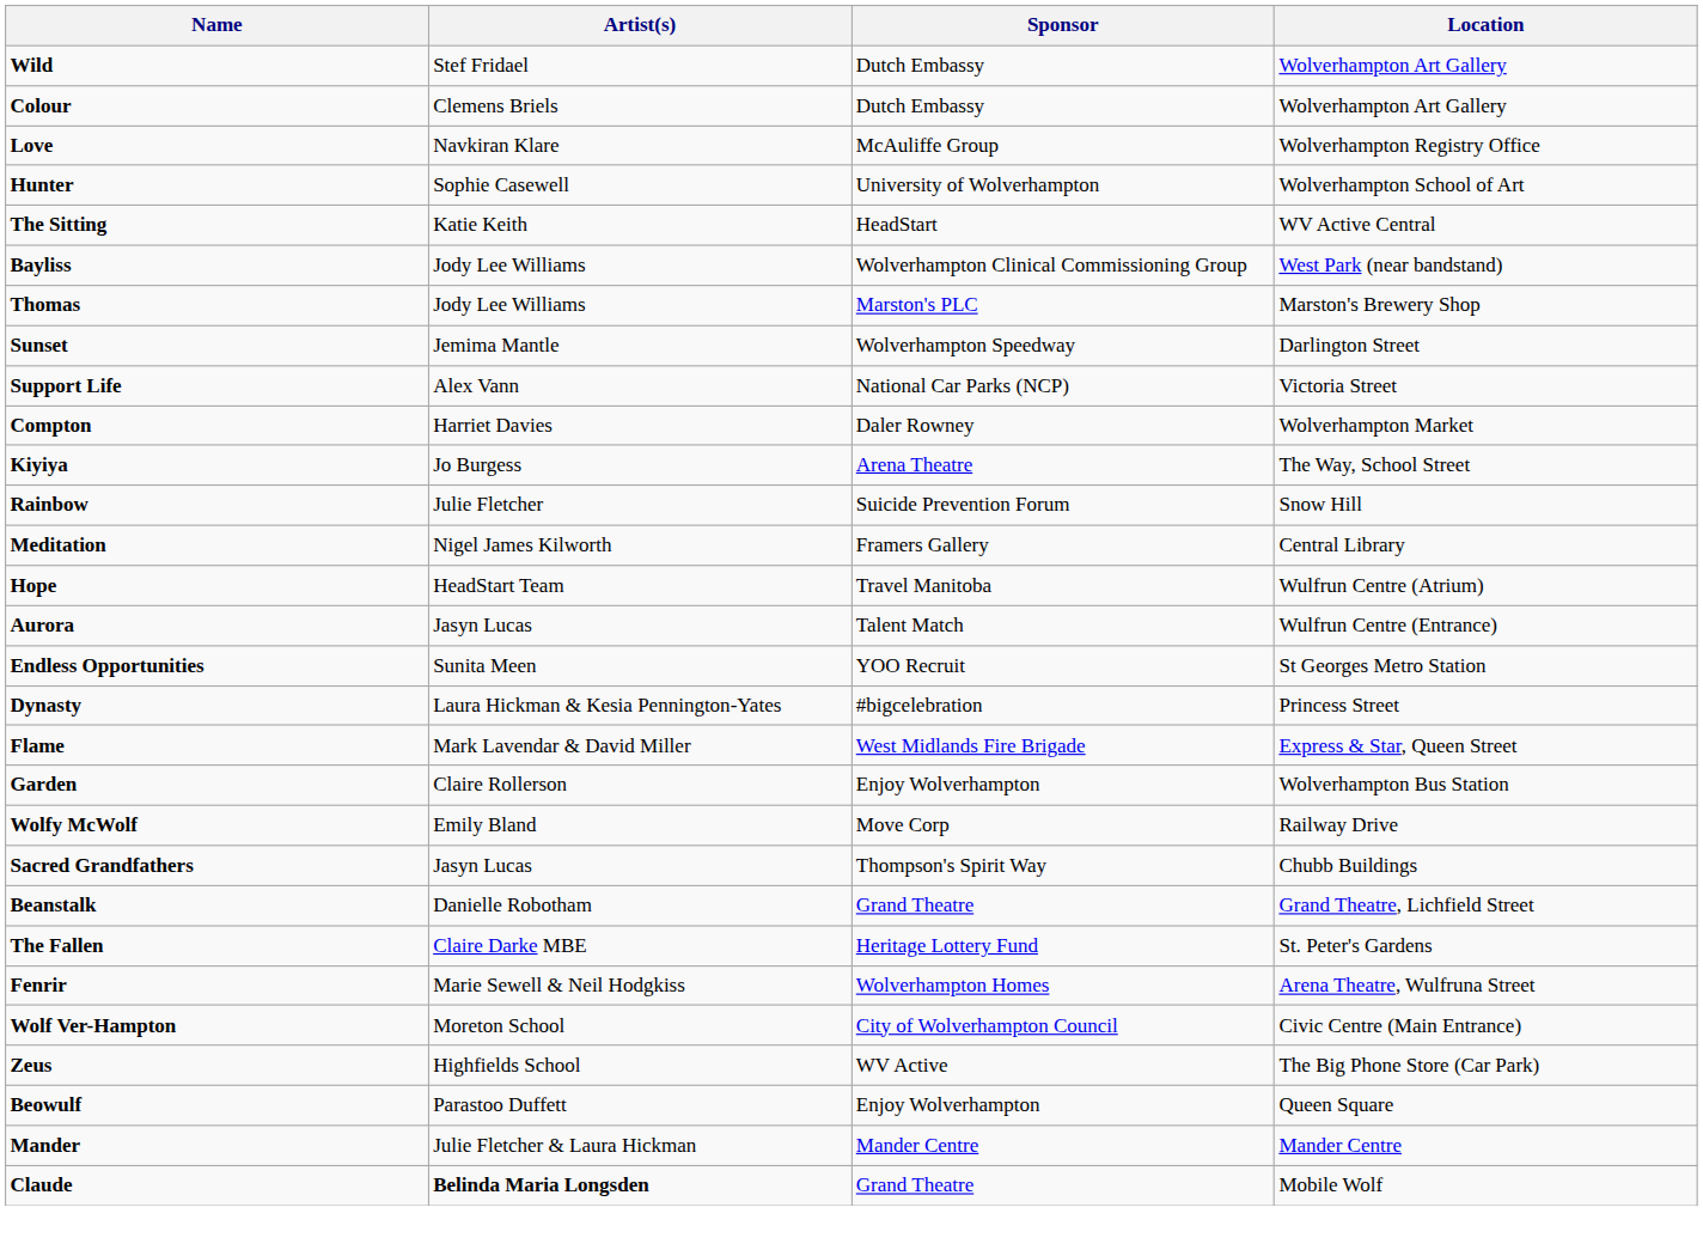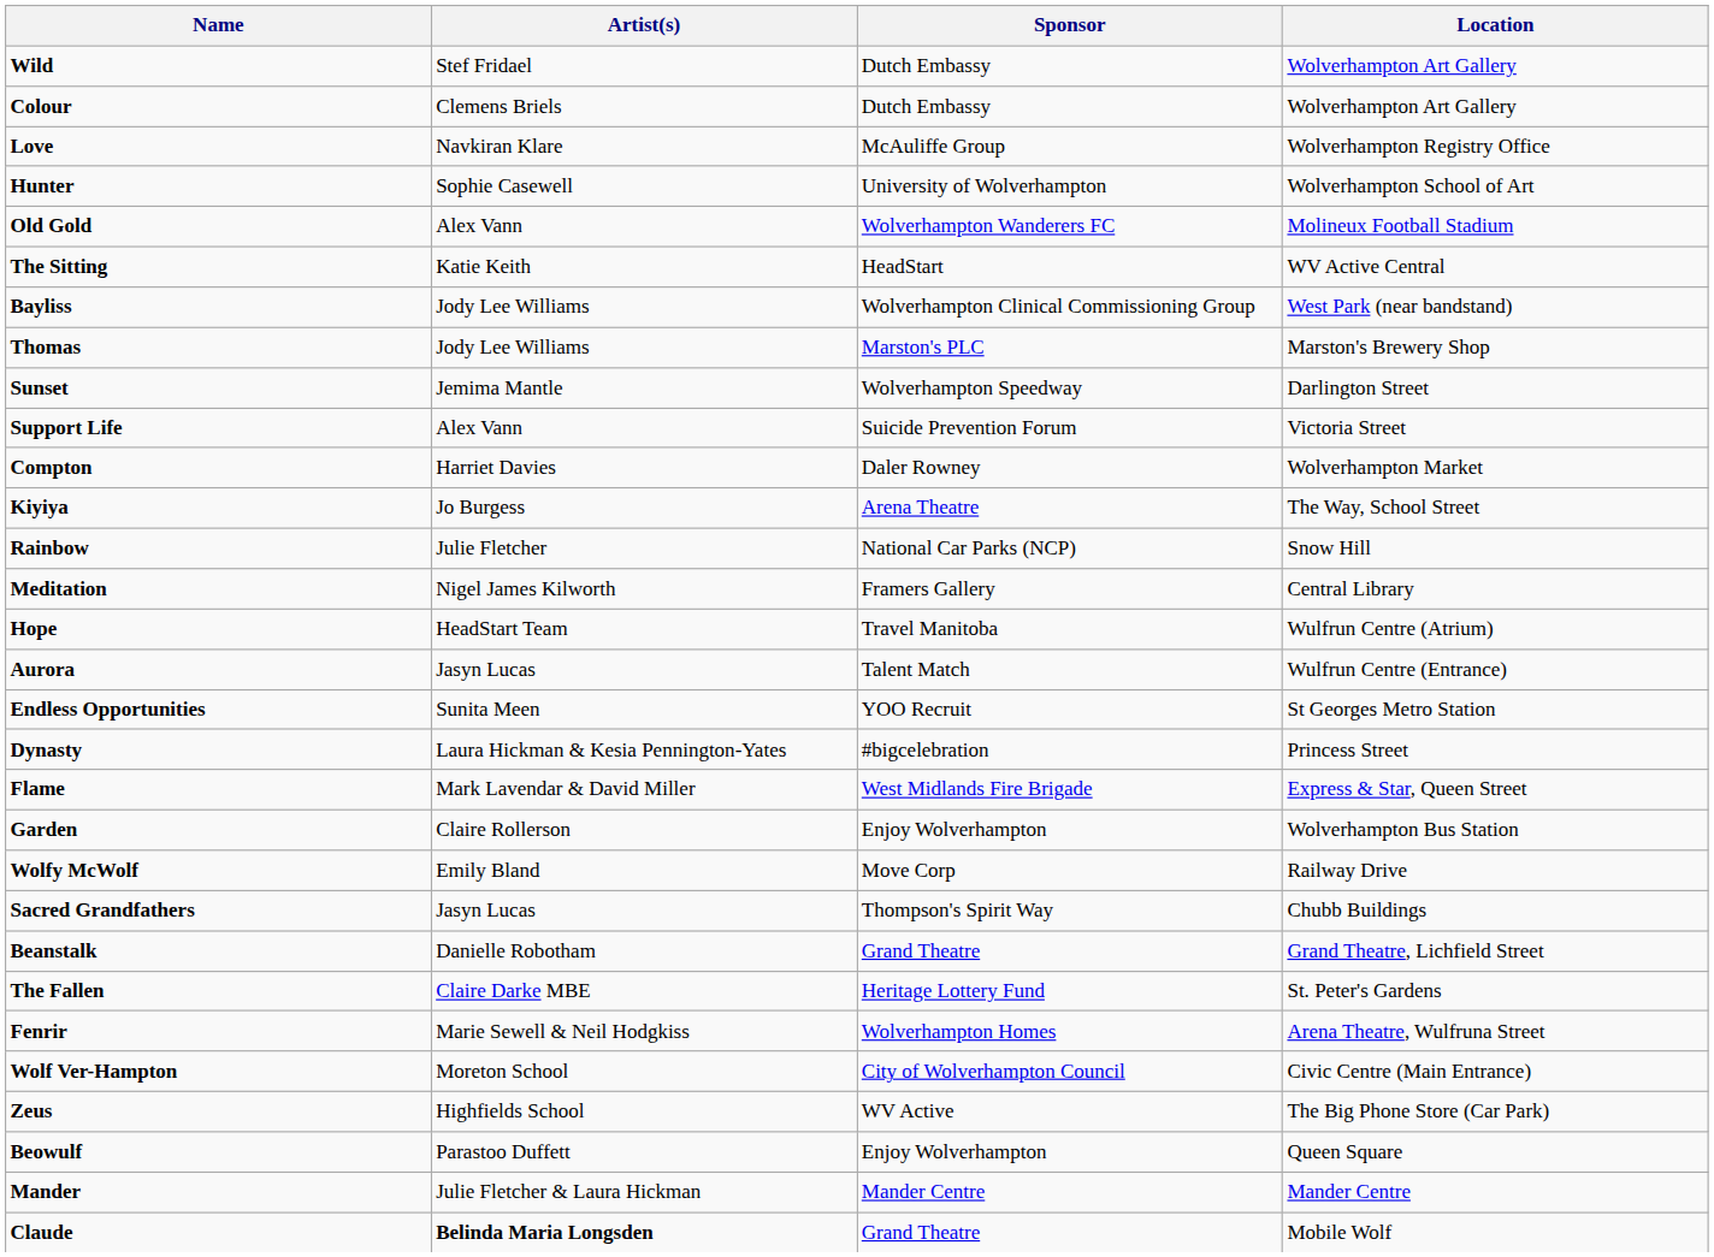 <table class="sortable wikitable" style="font-size:95%;width:100%;border:0px;text-align:left;line-height:150%;">
 <tr>
 <th class="sortable" style="background: #f2f2f2; color: #000080" height="17" width="25%">Name</th>
 <th class="unsortable" style="background: #f2f2f2; color: #000080" height="17" width="25%">Artist(s)</th>
 <th class="unsortable" style="background: #f2f2f2; color: #000080" height="17" width="25%">Sponsor</th>
 <th class="sortable" style="background: #f2f2f2; color: #000080" height="17" width="25%">Location</th>
 </tr>
 <tr>
 <td><strong>Wild</strong></td>
 <td>Stef Fridael</td>
 <td>Dutch Embassy</td>
 <td><a href='#'>Wolverhampton Art Gallery</a></td>
 </tr>
 <tr>
 <td><strong>Colour</strong></td>
 <td>Clemens Briels</td>
 <td>Dutch Embassy</td>
 <td>Wolverhampton Art Gallery</td>
 </tr>
 <tr>
 <td><strong>Love</strong></td>
 <td>Navkiran Klare</td>
 <td>McAuliffe Group</td>
 <td>Wolverhampton Registry Office</td>
 </tr>
 <tr>
 <td><strong>Hunter</strong></td>
 <td>Sophie Casewell</td>
 <td>University of Wolverhampton</td>
 <td>Wolverhampton School of Art</td>
 </tr>
 <tr>
+<td><strong>Old Gold</strong></td>
+<td>Alex Vann</td>
+<td><a href='#'>Wolverhampton Wanderers FC</a></td>
+<td><a href='#'>Molineux Football Stadium</a></td>
+</tr>
+<tr>
 <td><strong>The Sitting</strong></td>
 <td>Katie Keith</td>
 <td>HeadStart</td>
 <td>WV Active Central</td>
 </tr>
 <tr>
 <td><strong>Bayliss</strong></td>
 <td>Jody Lee Williams</td>
 <td>Wolverhampton Clinical Commissioning Group</td>
 <td><a href='#'>West Park</a> (near bandstand)</td>
 </tr>
 <tr>
 <td><strong>Thomas</strong></td>
 <td>Jody Lee Williams</td>
 <td><a href='#'>Marston's PLC</a></td>
 <td>Marston's Brewery Shop</td>
 </tr>
 <tr>
 <td><strong>Sunset</strong></td>
 <td>Jemima Mantle</td>
 <td>Wolverhampton Speedway</td>
 <td>Darlington Street</td>
 </tr>
 <tr>
 <td><strong>Support Life</strong></td>
 <td>Alex Vann</td>
-<td>National Car Parks (NCP)</td>
+<td>Suicide Prevention Forum</td>
 <td>Victoria Street</td>
 </tr>
 <tr>
 <td><strong>Compton</strong></td>
 <td>Harriet Davies</td>
 <td>Daler Rowney</td>
 <td>Wolverhampton Market</td>
 </tr>
 <tr>
 <td><strong>Kiyiya</strong></td>
 <td>Jo Burgess</td>
 <td><a href='#'>Arena Theatre</a></td>
 <td>The Way, School Street</td>
 </tr>
 <tr>
 <td><strong>Rainbow</strong></td>
 <td>Julie Fletcher</td>
-<td>Suicide Prevention Forum</td>
+<td>National Car Parks (NCP)</td>
 <td>Snow Hill</td>
 </tr>
 <tr>
 <td><strong>Meditation</strong></td>
 <td>Nigel James Kilworth</td>
 <td>Framers Gallery</td>
 <td>Central Library</td>
 </tr>
 <tr>
 <td><strong>Hope</strong></td>
 <td>HeadStart Team</td>
 <td>Travel Manitoba</td>
 <td>Wulfrun Centre (Atrium)</td>
 </tr>
 <tr>
 <td><strong>Aurora</strong></td>
 <td>Jasyn Lucas</td>
 <td>Talent Match</td>
 <td>Wulfrun Centre (Entrance)</td>
 </tr>
 <tr>
 <td><strong>Endless Opportunities</strong></td>
 <td>Sunita Meen</td>
 <td>YOO Recruit</td>
 <td>St Georges Metro Station</td>
 </tr>
 <tr>
 <td><strong>Dynasty</strong></td>
 <td>Laura Hickman & Kesia Pennington-Yates</td>
 <td>#bigcelebration</td>
 <td>Princess Street</td>
 </tr>
 <tr>
 <td><strong>Flame</strong></td>
 <td>Mark Lavendar & David Miller</td>
 <td><a href='#'>West Midlands Fire Brigade</a></td>
 <td><a href='#'>Express & Star</a>, Queen Street</td>
 </tr>
 <tr>
 <td><strong>Garden</strong></td>
 <td>Claire Rollerson</td>
 <td>Enjoy Wolverhampton</td>
 <td>Wolverhampton Bus Station</td>
 </tr>
 <tr>
 <td><strong>Wolfy McWolf</strong></td>
 <td>Emily Bland</td>
 <td>Move Corp</td>
 <td>Railway Drive</td>
 </tr>
 <tr>
 <td><strong>Sacred Grandfathers</strong></td>
 <td>Jasyn Lucas</td>
 <td>Thompson's Spirit Way</td>
 <td>Chubb Buildings</td>
 </tr>
 <tr>
 <td><strong>Beanstalk</strong></td>
 <td>Danielle Robotham</td>
 <td><a href='#'>Grand Theatre</a></td>
 <td><a href='#'>Grand Theatre</a>, Lichfield Street</td>
 </tr>
 <tr>
 <td><strong>The Fallen</strong></td>
 <td><a href='#'>Claire Darke</a> MBE</td>
 <td><a href='#'>Heritage Lottery Fund</a></td>
 <td>St. Peter's Gardens</td>
 </tr>
 <tr>
 <td><strong>Fenrir</strong></td>
 <td>Marie Sewell & Neil Hodgkiss</td>
 <td><a href='#'>Wolverhampton Homes</a></td>
 <td><a href='#'>Arena Theatre</a>, Wulfruna Street</td>
 </tr>
 <tr>
 <td><strong>Wolf Ver-Hampton</strong></td>
 <td>Moreton School</td>
 <td><a href='#'>City of Wolverhampton Council</a></td>
 <td>Civic Centre (Main Entrance)</td>
 </tr>
 <tr>
 <td><strong>Zeus</strong></td>
 <td>Highfields School</td>
 <td>WV Active</td>
 <td>The Big Phone Store (Car Park) </td>
 </tr>
 <tr>
 <td><strong>Beowulf</strong></td>
 <td>Parastoo Duffett</td>
 <td>Enjoy Wolverhampton</td>
 <td>Queen Square</td>
 </tr>
 <tr>
 <td><strong>Mander</strong></td>
 <td>Julie Fletcher & Laura Hickman</td>
 <td><a href='#'>Mander Centre</a></td>
 <td><a href='#'>Mander Centre</a></td>
 </tr>
 <tr>
 <td><strong>Claude</strong></td>
 <td><strong>Belinda Maria Longsden</strong></td>
 <td><a href='#'>Grand Theatre</a></td>
 <td>Mobile Wolf</td>
 </tr>
 <tr>
 </tr>
 </table>
